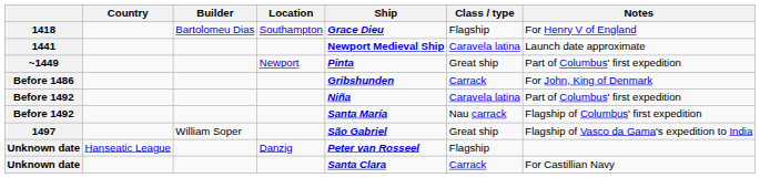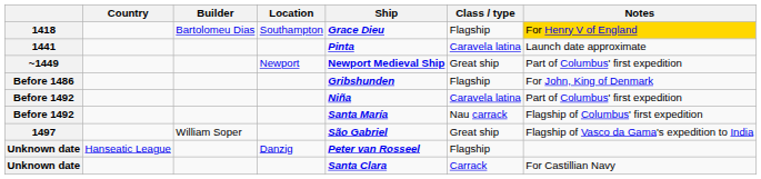 <table class="wikitable sortable">
 <tr>
 <th></th>
 <th>Country</th>
 <th>Builder</th>
 <th>Location</th>
 <th>Ship</th>
 <th>Class / type</th>
 <th>Notes</th>
 </tr>
 <tr>
 <th>1418</th>
 <td></td>
 <td><a href='#'>Bartolomeu Dias</a></td>
 <td><a href='#'>Southampton</a></td>
 <td><strong><em><a href='#'>Grace Dieu</a></em></strong></td>
 <td>Flagship</td>
-<td>For <a href='#'>Henry V of England</a></td>
+<td style="background: gold;">For <a href='#'>Henry V of England</a></td>
 </tr>
 <tr>
 <th>1441</th>
 <td></td>
 <td></td>
 <td></td>
-<td><strong><a href='#'>Newport Medieval Ship</a></strong></td>
+<td><strong><em><a href='#'>Pinta</a></em></strong></td>
 <td><a href='#'>Caravela latina</a></td>
 <td>Launch date approximate</td>
 </tr>
 <tr>
 <th>~1449</th>
 <td></td>
 <td></td>
 <td><a href='#'>Newport</a></td>
-<td><strong><em><a href='#'>Pinta</a></em></strong></td>
+<td><strong><a href='#'>Newport Medieval Ship</a></strong></td>
 <td>Great ship</td>
 <td>Part of <a href='#'>Columbus</a>' first expedition</td>
 </tr>
 <tr>
 <th>Before 1486</th>
 <td></td>
 <td></td>
 <td></td>
 <td><strong><em><a href='#'>Gribshunden</a></em></strong></td>
-<td><a href='#'>Carrack</a></td>
+<td>Flagship</td>
 <td>For <a href='#'>John, King of Denmark</a></td>
 </tr>
 <tr>
 <th>Before 1492</th>
 <td></td>
 <td></td>
 <td></td>
 <td><strong><em><a href='#'>Niña</a></em></strong></td>
 <td><a href='#'>Caravela latina</a></td>
 <td>Part of <a href='#'>Columbus</a>' first expedition</td>
 </tr>
 <tr>
 <th>Before 1492</th>
 <td></td>
 <td></td>
 <td></td>
 <td><strong><em><a href='#'>Santa María</a></em></strong></td>
 <td>Nau <a href='#'>carrack</a></td>
 <td>Flagship of <a href='#'>Columbus</a>' first expedition</td>
 </tr>
 <tr>
 <th>1497</th>
 <td></td>
 <td>William Soper</td>
 <td></td>
 <td><strong><em><a href='#'>São Gabriel</a></em></strong></td>
 <td>Great ship</td>
 <td>Flagship of <a href='#'>Vasco da Gama</a>'s expedition to <a href='#'>India</a></td>
 </tr>
 <tr>
 <th>Unknown date</th>
 <td> <a href='#'>Hanseatic League</a></td>
 <td></td>
 <td><a href='#'>Danzig</a></td>
 <td><strong><em><a href='#'>Peter van Rosseel</a></em></strong></td>
 <td>Flagship</td>
 <td></td>
 </tr>
 <tr>
 <th>Unknown date</th>
 <td></td>
 <td></td>
 <td></td>
 <td><strong><em><a href='#'>Santa Clara</a></em></strong></td>
 <td><a href='#'>Carrack</a></td>
 <td>For Castillian Navy</td>
 </tr>
 </table>
